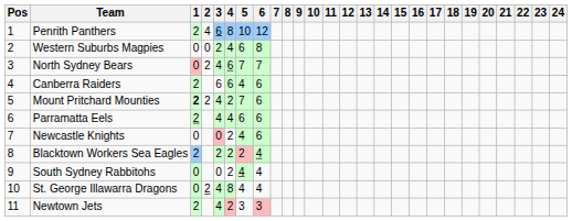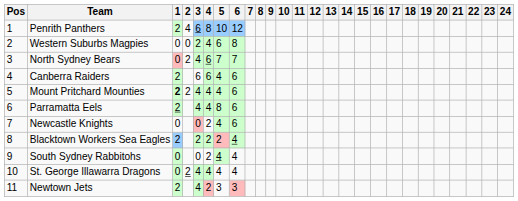 <table class="wikitable">
 <tr>
 <th>Pos</th>
 <th>Team</th>
 <th>1</th>
 <th>2</th>
 <th>3</th>
 <th>4</th>
 <th>5</th>
 <th>6</th>
 <th>7</th>
 <th>8</th>
 <th>9</th>
 <th>10</th>
 <th>11</th>
 <th>12</th>
 <th>13</th>
 <th>14</th>
 <th>15</th>
 <th>16</th>
 <th>17</th>
 <th>18</th>
 <th>19</th>
 <th>20</th>
 <th>21</th>
 <th>22</th>
 <th>23</th>
 <th>24</th>
 </tr>
 <tr>
 <td>1</td>
 <td> Penrith Panthers</td>
 <td style="background:#ccffcc;">2</td>
 <td>4</td>
 <td style="background:#99ccff;"><u>6</u></td>
 <td style="background:#99ccff;">8</td>
 <td style="background:#99ccff;">10</td>
 <td style="background:#99ccff;">12</td>
 <td></td>
 <td></td>
 <td></td>
 <td></td>
 <td></td>
 <td></td>
 <td></td>
 <td></td>
 <td></td>
 <td></td>
 <td></td>
 <td></td>
 <td></td>
 <td></td>
 <td></td>
 <td></td>
 <td></td>
 <td></td>
 </tr>
 <tr>
 <td>2</td>
 <td> Western Suburbs Magpies</td>
 <td>0</td>
 <td>0</td>
 <td style="background:#ccffcc;">2</td>
 <td style="background:#ccffcc;">4</td>
 <td style="background:#ccffcc;">6</td>
 <td style="background:#ccffcc;">8</td>
 <td></td>
 <td></td>
 <td></td>
 <td></td>
 <td></td>
 <td></td>
 <td></td>
 <td></td>
 <td></td>
 <td></td>
 <td></td>
 <td></td>
 <td></td>
 <td></td>
 <td></td>
 <td></td>
 <td></td>
 <td></td>
 </tr>
 <tr>
 <td>3</td>
 <td> North Sydney Bears</td>
 <td style="background:#ffbbbb;">0</td>
 <td>2</td>
 <td style="background:#ccffcc;">4</td>
 <td style="background:#ccffcc;"><u>6</u></td>
 <td style="background:#ccffcc;">7</td>
 <td style="background:#ccffcc;">7</td>
 <td></td>
 <td></td>
 <td></td>
 <td></td>
 <td></td>
 <td></td>
 <td></td>
 <td></td>
 <td></td>
 <td></td>
 <td></td>
 <td></td>
 <td></td>
 <td></td>
 <td></td>
 <td></td>
 <td></td>
 <td></td>
 </tr>
 <tr>
 <td>4</td>
 <td> Canberra Raiders</td>
 <td style="background:#ccffcc;">2</td>
 <td></td>
 <td>6</td>
 <td style="background:#ccffcc;">6</td>
 <td style="background:#ccffcc;">4</td>
 <td style="background:#ccffcc;">6</td>
 <td></td>
 <td></td>
 <td></td>
 <td></td>
 <td></td>
 <td></td>
 <td></td>
 <td></td>
 <td></td>
 <td></td>
 <td></td>
 <td></td>
 <td></td>
 <td></td>
 <td></td>
 <td></td>
 <td></td>
 <td></td>
 </tr>
 <tr>
 <td>5</td>
 <td> Mount Pritchard Mounties</td>
 <td style="background:#ccffcc;"><strong>2</strong></td>
 <td>2</td>
 <td style="background:#ccffcc;">4</td>
-<td style="background:#ccffcc;">2</td>
-<td style="background:#ccffcc;">7</td>
+<td style="background:#ccffcc;">4</td>
+<td style="background:#ccffcc;">4</td>
 <td style="background:#ccffcc;">6</td>
 <td></td>
 <td></td>
 <td></td>
 <td></td>
 <td></td>
 <td></td>
 <td></td>
 <td></td>
 <td></td>
 <td></td>
 <td></td>
 <td></td>
 <td></td>
 <td></td>
 <td></td>
 <td></td>
 <td></td>
 <td></td>
 </tr>
 <tr>
 <td>6</td>
 <td> Parramatta Eels</td>
 <td style="background:#ccffcc;"><u>2</u></td>
 <td></td>
 <td style="background:#ccffcc;">4</td>
 <td style="background:#ccffcc;">4</td>
-<td style="background:#ccffcc;">6</td>
+<td style="background:#ccffcc;">8</td>
 <td style="background:#ccffcc;">6</td>
 <td></td>
 <td></td>
 <td></td>
 <td></td>
 <td></td>
 <td></td>
 <td></td>
 <td></td>
 <td></td>
 <td></td>
 <td></td>
 <td></td>
 <td></td>
 <td></td>
 <td></td>
 <td></td>
 <td></td>
 <td></td>
 </tr>
 <tr>
 <td>7</td>
 <td> Newcastle Knights</td>
 <td>0</td>
 <td></td>
 <td style="background:#ffbbbb;">0</td>
 <td>2</td>
 <td style="background:#ccffcc;">4</td>
 <td style="background:#ccffcc;">6</td>
 <td></td>
 <td></td>
 <td></td>
 <td></td>
 <td></td>
 <td></td>
 <td></td>
 <td></td>
 <td></td>
 <td></td>
 <td></td>
 <td></td>
 <td></td>
 <td></td>
 <td></td>
 <td></td>
 <td></td>
 <td></td>
 </tr>
 <tr>
 <td>8</td>
 <td> Blacktown Workers Sea Eagles</td>
 <td style="background:#99ccff;">2</td>
 <td></td>
 <td style="background:#ccffcc;">2</td>
 <td style="background:#ccffcc;">2</td>
 <td style="background:#ffbbbb;">2</td>
 <td style="background:#ccffcc;"><u>4</u></td>
 <td></td>
 <td></td>
 <td></td>
 <td></td>
 <td></td>
 <td></td>
 <td></td>
 <td></td>
 <td></td>
 <td></td>
 <td></td>
 <td></td>
 <td></td>
 <td></td>
 <td></td>
 <td></td>
 <td></td>
 <td></td>
 </tr>
 <tr>
 <td>9</td>
 <td> South Sydney Rabbitohs</td>
 <td style="background:#ccffcc;">0</td>
 <td></td>
 <td>0</td>
 <td>2</td>
 <td style="background:#ccffcc;"><u>4</u></td>
 <td>4</td>
 <td></td>
 <td></td>
 <td></td>
 <td></td>
 <td></td>
 <td></td>
 <td></td>
 <td></td>
 <td></td>
 <td></td>
 <td></td>
 <td></td>
 <td></td>
 <td></td>
 <td></td>
 <td></td>
 <td></td>
 <td></td>
 </tr>
 <tr>
 <td>10</td>
 <td> St. George Illawarra Dragons</td>
 <td style="background:#ccffcc;">0</td>
 <td><u>2</u></td>
 <td style="background:#ccffcc;">4</td>
-<td style="background:#ccffcc;">8</td>
+<td style="background:#ccffcc;">4</td>
 <td>4</td>
 <td>4</td>
 <td></td>
 <td></td>
 <td></td>
 <td></td>
 <td></td>
 <td></td>
 <td></td>
 <td></td>
 <td></td>
 <td></td>
 <td></td>
 <td></td>
 <td></td>
 <td></td>
 <td></td>
 <td></td>
 <td></td>
 <td></td>
 </tr>
 <tr>
 <td>11</td>
 <td> Newtown Jets</td>
 <td style="background:#ccffcc;">2</td>
 <td></td>
 <td style="background:#ccffcc;">4</td>
 <td style="background:#ffbbbb;">2</td>
 <td>3</td>
 <td style="background:#ffbbbb;">3</td>
 <td></td>
 <td></td>
 <td></td>
 <td></td>
 <td></td>
 <td></td>
 <td></td>
 <td></td>
 <td></td>
 <td></td>
 <td></td>
 <td></td>
 <td></td>
 <td></td>
 <td></td>
 <td></td>
 <td></td>
 <td></td>
 </tr>
 </table>
